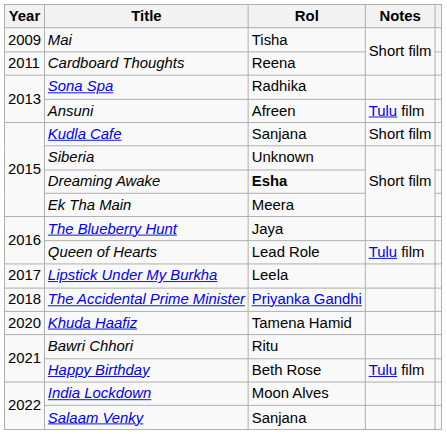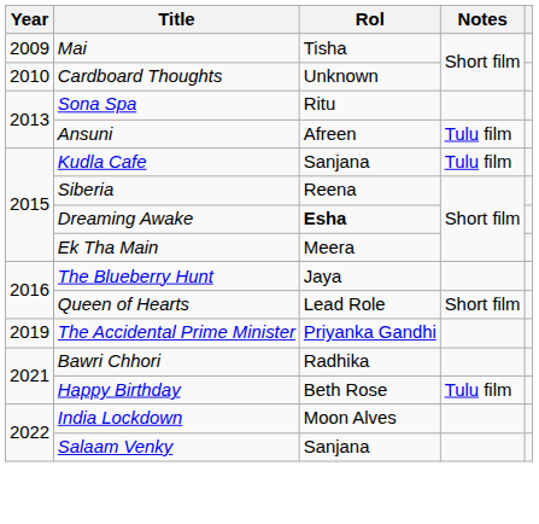 <table class="wikitable sortable">
 <tr>
 <th scope="col">Year</th>
 <th scope="col">Title</th>
 <th scope="col">Rol</th>
 <th scope="col">Notes</th>
 <th class="unsortable" scope="col"></th>
 </tr>
 <tr>
 <td>2009</td>
 <td><em>Mai</em></td>
 <td>Tisha</td>
 <td rowspan="2">Short film</td>
 <td></td>
 </tr>
 <tr>
-<td>2011</td>
+<td>2010</td>
 <td><em>Cardboard Thoughts</em></td>
-<td>Reena</td>
+<td>Unknown</td>
 <td></td>
 </tr>
 <tr>
 <td rowspan="2">2013</td>
 <td><em><a href='#'>Sona Spa</a></em></td>
-<td>Radhika</td>
+<td>Ritu</td>
 <td></td>
 <td></td>
 </tr>
 <tr>
 <td><em>Ansuni</em></td>
 <td>Afreen</td>
 <td><a href='#'>Tulu</a> film</td>
 <td></td>
 </tr>
 <tr>
 <td rowspan="4">2015</td>
 <td><em><a href='#'>Kudla Cafe</a></em></td>
 <td>Sanjana</td>
-<td>Short film</td>
+<td><a href='#'>Tulu</a> film</td>
 <td></td>
 </tr>
 <tr>
 <td><em>Siberia</em></td>
-<td>Unknown</td>
+<td>Reena</td>
 <td rowspan="3">Short film</td>
 <td></td>
 </tr>
 <tr>
 <td><em>Dreaming Awake</em></td>
 <td><strong>Esha</strong></td>
 <td></td>
 </tr>
 <tr>
 <td><em>Ek Tha Main</em></td>
 <td>Meera</td>
 <td></td>
 </tr>
 <tr>
 <td rowspan="2">2016</td>
 <td><em><a href='#'>The Blueberry Hunt</a></em></td>
 <td>Jaya</td>
 <td></td>
 <td></td>
 </tr>
 <tr>
 <td><em>Queen of Hearts</em></td>
 <td>Lead Role</td>
-<td><a href='#'>Tulu</a> film</td>
+<td>Short film</td>
 <td></td>
 </tr>
 <tr>
-<td>2017</td>
-<td><em><a href='#'>Lipstick Under My Burkha</a></em></td>
-<td>Leela</td>
-<td></td>
-<td></td>
-</tr>
-<tr>
-<td>2018</td>
+<td>2019</td>
 <td><em><a href='#'>The Accidental Prime Minister</a></em></td>
 <td><a href='#'>Priyanka Gandhi</a></td>
 <td></td>
 <td></td>
 </tr>
 <tr>
-<td>2020</td>
-<td><em><a href='#'>Khuda Haafiz</a></em></td>
-<td>Tamena Hamid</td>
-<td></td>
-<td></td>
-</tr>
-<tr>
 <td rowspan="2">2021</td>
 <td><em>Bawri Chhori</em></td>
-<td>Ritu</td>
+<td>Radhika</td>
 <td></td>
 <td></td>
 </tr>
 <tr>
 <td><em><a href='#'>Happy Birthday</a></em></td>
 <td>Beth Rose</td>
 <td><a href='#'>Tulu</a> film</td>
 <td></td>
 </tr>
 <tr>
 <td rowspan="2">2022</td>
 <td><em><a href='#'>India Lockdown</a></em></td>
 <td>Moon Alves</td>
 <td></td>
 <td></td>
 </tr>
 <tr>
 <td><em><a href='#'>Salaam Venky</a></em></td>
 <td>Sanjana</td>
 <td></td>
 <td></td>
 </tr>
 </table>
